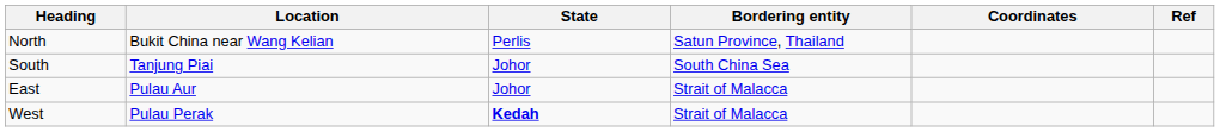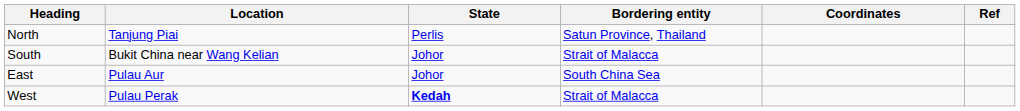 <table class="wikitable" width="100%">
 <tr>
 <th width="10%">Heading</th>
 <th width="30%">Location</th>
 <th width="15%">State</th>
 <th width="20%">Bordering entity</th>
 <th width="20%" class="unsortable">Coordinates</th>
 <th width="5%"  class="unsortable">Ref</th>
 </tr>
 <tr class="vcard">
 <td>North</td>
-<td class="fn org">Bukit China near <a href='#'>Wang Kelian</a></td>
+<td class="fn org"><a href='#'>Tanjung Piai</a></td>
 <td><a href='#'>Perlis</a></td>
 <td><a href='#'>Satun Province</a>, <a href='#'>Thailand</a></td>
 <td></td>
 <td></td>
 </tr>
 <tr class="vcard">
 <td>South</td>
-<td class="fn org"><a href='#'>Tanjung Piai</a></td>
+<td class="fn org">Bukit China near <a href='#'>Wang Kelian</a></td>
 <td><a href='#'>Johor</a></td>
-<td><a href='#'>South China Sea</a></td>
+<td><a href='#'>Strait of Malacca</a></td>
 <td></td>
 <td></td>
 </tr>
 <tr class="vcard">
 <td>East</td>
 <td class="fn org"><a href='#'>Pulau Aur</a></td>
 <td><a href='#'>Johor</a></td>
-<td><a href='#'>Strait of Malacca</a></td>
+<td><a href='#'>South China Sea</a></td>
 <td></td>
 <td></td>
 </tr>
 <tr class="vcard">
 <td>West</td>
 <td class="fn org"><a href='#'>Pulau Perak</a></td>
 <td><strong><a href='#'>Kedah</a></strong></td>
 <td><a href='#'>Strait of Malacca</a></td>
 <td></td>
 <td></td>
 </tr>
 </table>
